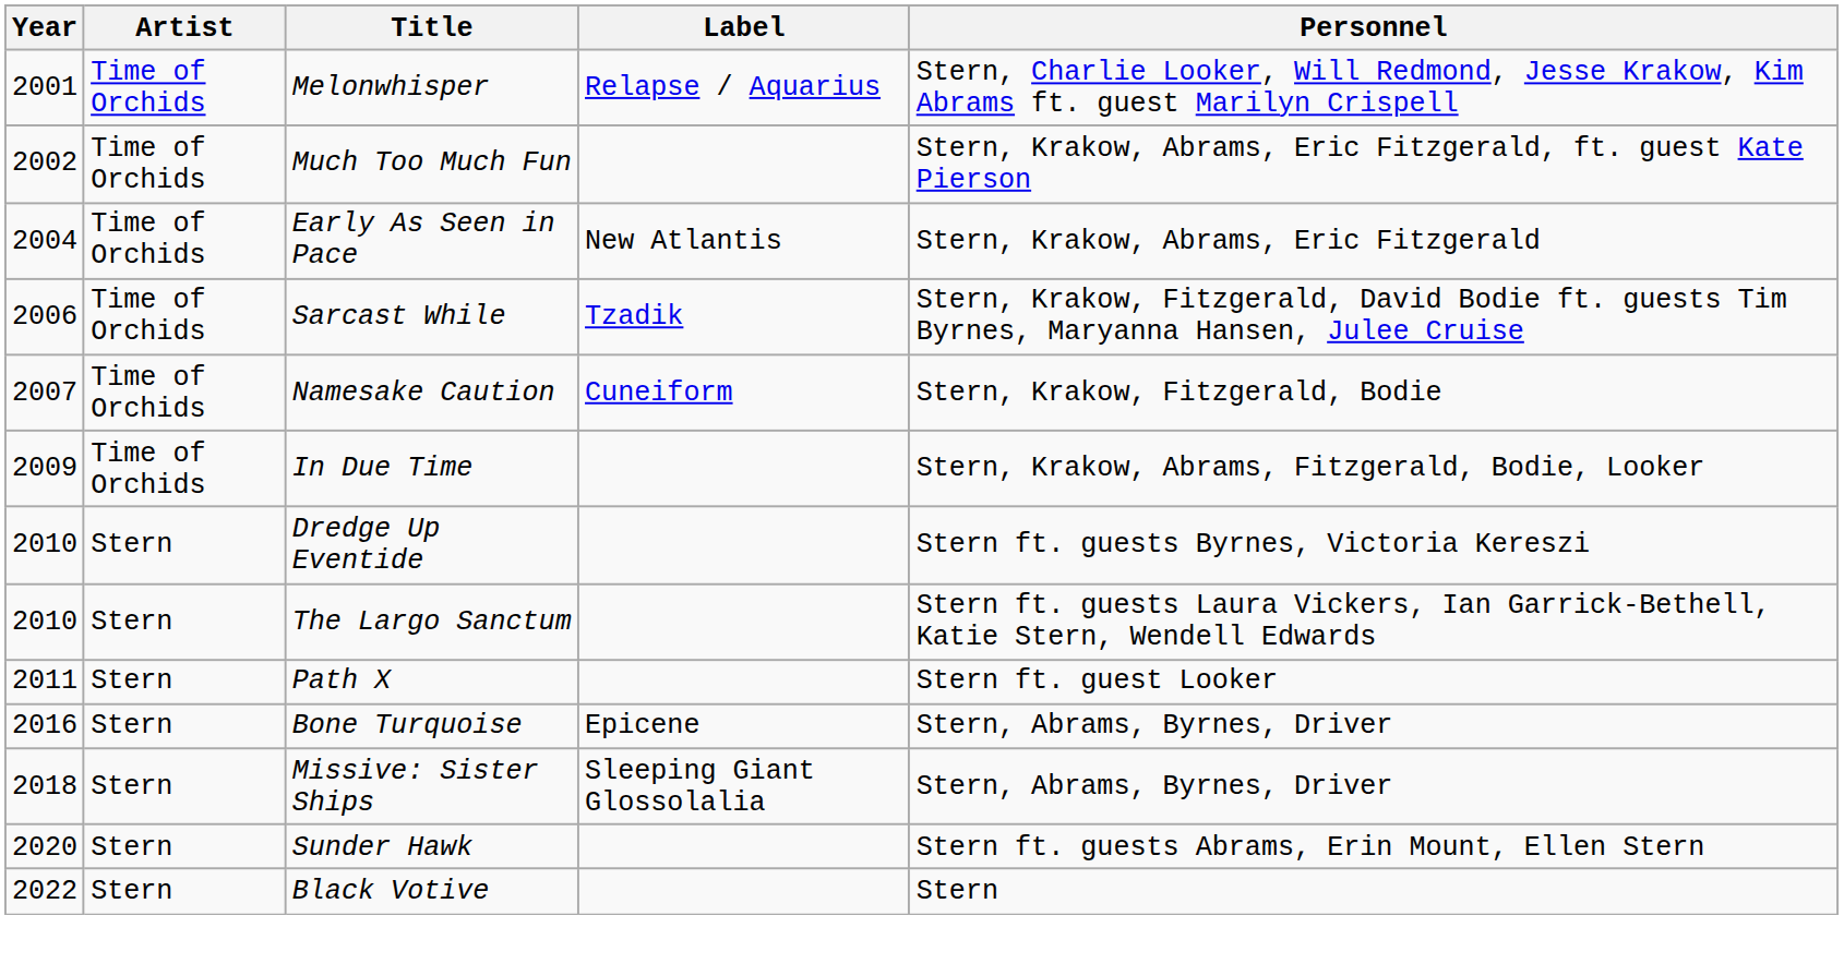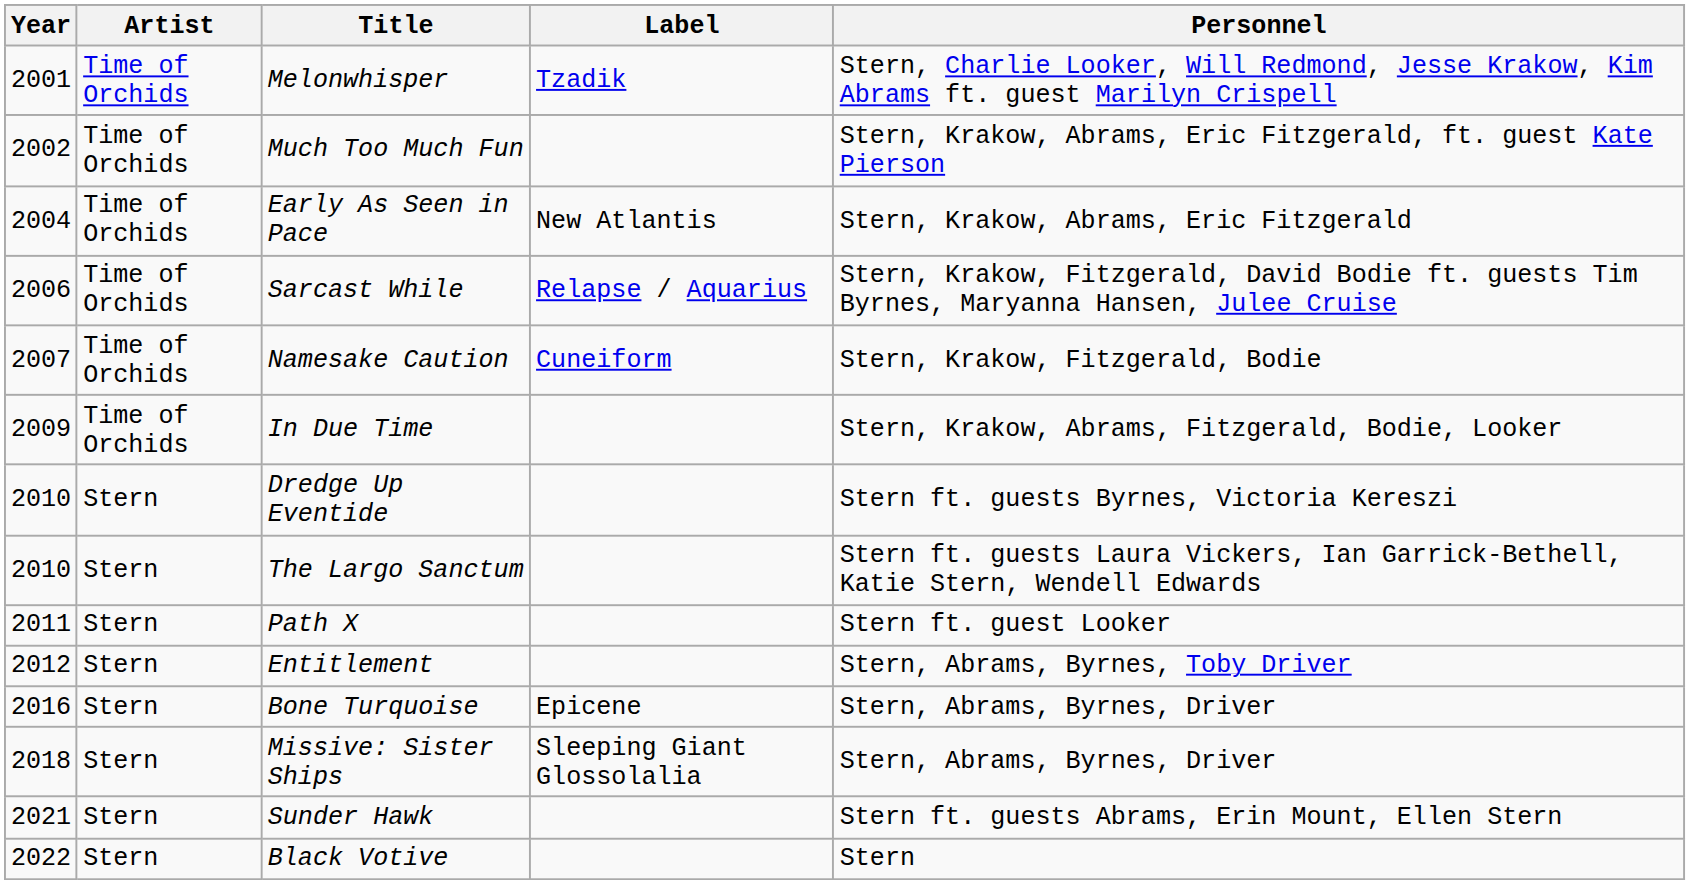 <table class="wikitable sortable">
 <tr>
 <th>Year</th>
 <th>Artist</th>
 <th>Title</th>
 <th>Label</th>
 <th>Personnel</th>
 </tr>
 <tr>
 <td>2001</td>
 <td><a href='#'>Time of Orchids</a></td>
 <td><em>Melonwhisper</em></td>
-<td><a href='#'>Relapse</a> / <a href='#'>Aquarius</a></td>
+<td><a href='#'>Tzadik</a></td>
 <td>Stern, <a href='#'>Charlie Looker</a>, <a href='#'>Will Redmond</a>, <a href='#'>Jesse Krakow</a>, <a href='#'>Kim Abrams</a> ft. guest <a href='#'>Marilyn Crispell</a></td>
 </tr>
 <tr>
 <td>2002</td>
 <td>Time of Orchids</td>
 <td><em>Much Too Much Fun</em></td>
 <td></td>
 <td>Stern, Krakow, Abrams, Eric Fitzgerald, ft. guest <a href='#'>Kate Pierson</a></td>
 </tr>
 <tr>
 <td>2004</td>
 <td>Time of Orchids</td>
 <td><em>Early As Seen in Pace</em></td>
 <td>New Atlantis</td>
 <td>Stern, Krakow, Abrams, Eric Fitzgerald</td>
 </tr>
 <tr>
 <td>2006</td>
 <td>Time of Orchids</td>
 <td><em>Sarcast While</em></td>
-<td><a href='#'>Tzadik</a></td>
+<td><a href='#'>Relapse</a> / <a href='#'>Aquarius</a></td>
 <td>Stern, Krakow, Fitzgerald, David Bodie ft. guests Tim Byrnes, Maryanna Hansen, <a href='#'>Julee Cruise</a></td>
 </tr>
 <tr>
 <td>2007</td>
 <td>Time of Orchids</td>
 <td><em>Namesake Caution</em></td>
 <td><a href='#'>Cuneiform</a></td>
 <td>Stern, Krakow, Fitzgerald, Bodie</td>
 </tr>
 <tr>
 <td>2009</td>
 <td>Time of Orchids</td>
 <td><em>In Due Time</em></td>
 <td></td>
 <td>Stern, Krakow, Abrams, Fitzgerald, Bodie, Looker</td>
 </tr>
 <tr>
 <td>2010</td>
 <td>Stern</td>
 <td><em>Dredge Up Eventide</em></td>
 <td></td>
 <td>Stern ft. guests Byrnes, Victoria Kereszi</td>
 </tr>
 <tr>
 <td>2010</td>
 <td>Stern</td>
 <td><em>The Largo Sanctum</em></td>
 <td></td>
 <td>Stern ft. guests Laura Vickers, Ian Garrick-Bethell, Katie Stern, Wendell Edwards</td>
 </tr>
 <tr>
 <td>2011</td>
 <td>Stern</td>
 <td><em>Path X</em></td>
 <td></td>
 <td>Stern ft. guest Looker</td>
 </tr>
 <tr>
+<td>2012</td>
+<td>Stern</td>
+<td><em>Entitlement</em></td>
+<td></td>
+<td>Stern, Abrams, Byrnes, <a href='#'>Toby Driver</a></td>
+</tr>
+<tr>
 <td>2016</td>
 <td>Stern</td>
 <td><em>Bone Turquoise</em></td>
 <td>Epicene</td>
 <td>Stern, Abrams, Byrnes, Driver</td>
 </tr>
 <tr>
 <td>2018</td>
 <td>Stern</td>
 <td><em>Missive: Sister Ships</em></td>
 <td>Sleeping Giant Glossolalia</td>
 <td>Stern, Abrams, Byrnes, Driver</td>
 </tr>
 <tr>
-<td>2020</td>
+<td>2021</td>
 <td>Stern</td>
 <td><em>Sunder Hawk</em></td>
 <td></td>
 <td>Stern ft. guests Abrams, Erin Mount, Ellen Stern</td>
 </tr>
 <tr>
 <td>2022</td>
 <td>Stern</td>
 <td><em>Black Votive</em></td>
 <td></td>
 <td>Stern</td>
 </tr>
 </table>
